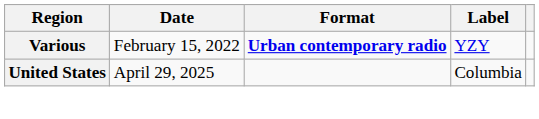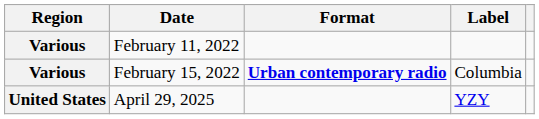 <table class="wikitable plainrowheaders">
 <tr>
 <th scope="col">Region</th>
 <th scope="col">Date</th>
 <th scope="col">Format</th>
 <th scope="col">Label</th>
 <th scope="col"></th>
 </tr>
 <tr>
 <th scope="row">Various</th>
+<td>February 11, 2022</td>
+<td></td>
+<td></td>
+<td></td>
+</tr>
+<tr>
+<th scope="row">Various</th>
 <td>February 15, 2022</td>
 <td><strong><a href='#'>Urban contemporary radio</a></strong></td>
-<td><a href='#'>YZY</a></td>
+<td>Columbia</td>
 <td></td>
 </tr>
 <tr>
 <th scope="row">United States</th>
 <td>April 29, 2025</td>
 <td></td>
-<td>Columbia</td>
+<td><a href='#'>YZY</a></td>
 <td></td>
 </tr>
 </table>
